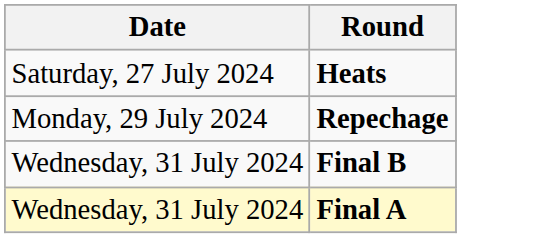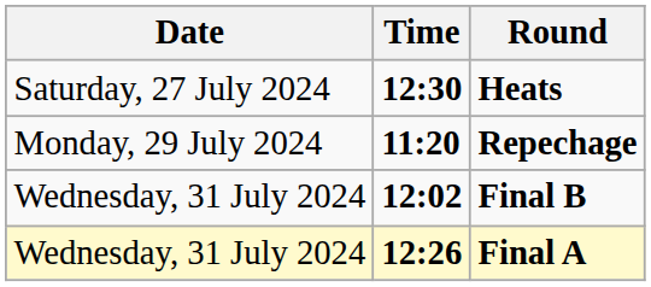 <table class="wikitable">
 <tr>
 <th>Date</th>
+<th>Time</th>
 <th>Round</th>
 </tr>
 <tr>
 <td>Saturday, 27 July 2024</td>
+<td><strong>12:30</strong></td>
 <td><strong>Heats</strong></td>
 </tr>
 <tr>
 <td>Monday, 29 July 2024</td>
+<td><strong>11:20</strong></td>
 <td><strong>Repechage</strong></td>
 </tr>
 <tr>
 <td>Wednesday, 31 July 2024</td>
+<td><strong>12:02</strong></td>
 <td><strong>Final B</strong></td>
 </tr>
 <tr style="background:lemonchiffon">
 <td>Wednesday, 31 July 2024</td>
+<td><strong>12:26</strong></td>
 <td><strong>Final A</strong></td>
 </tr>
 </table>
